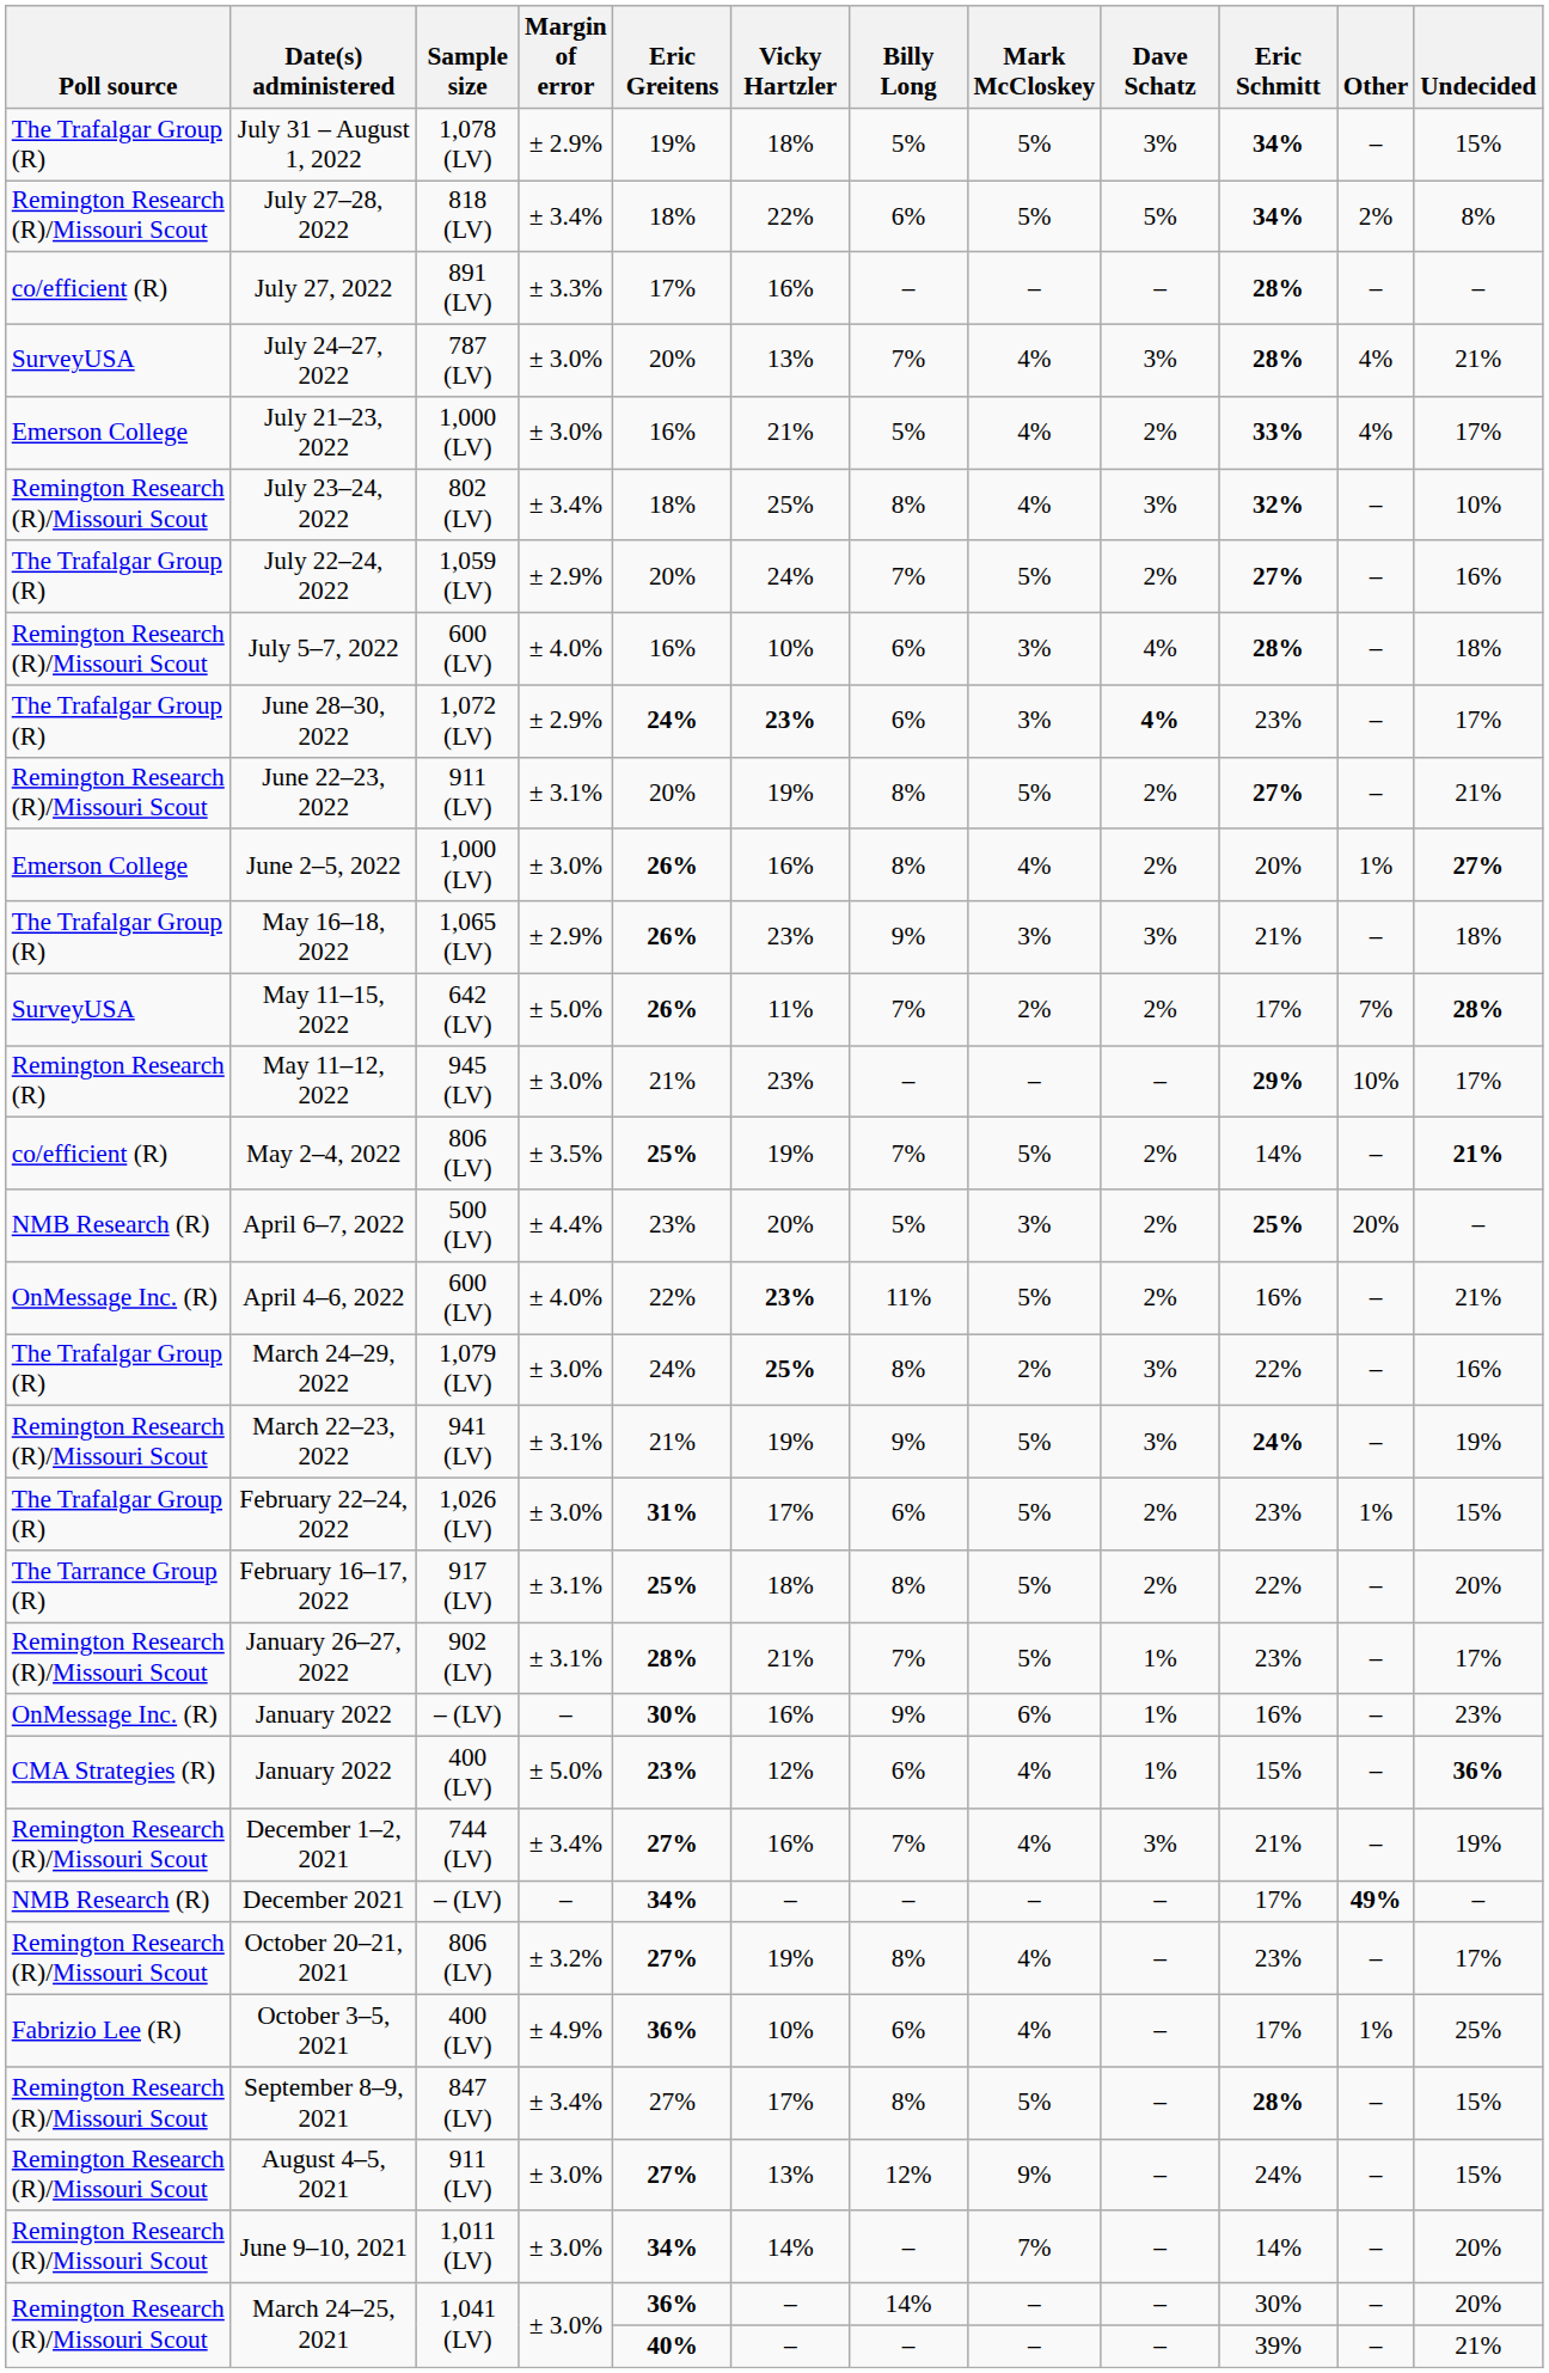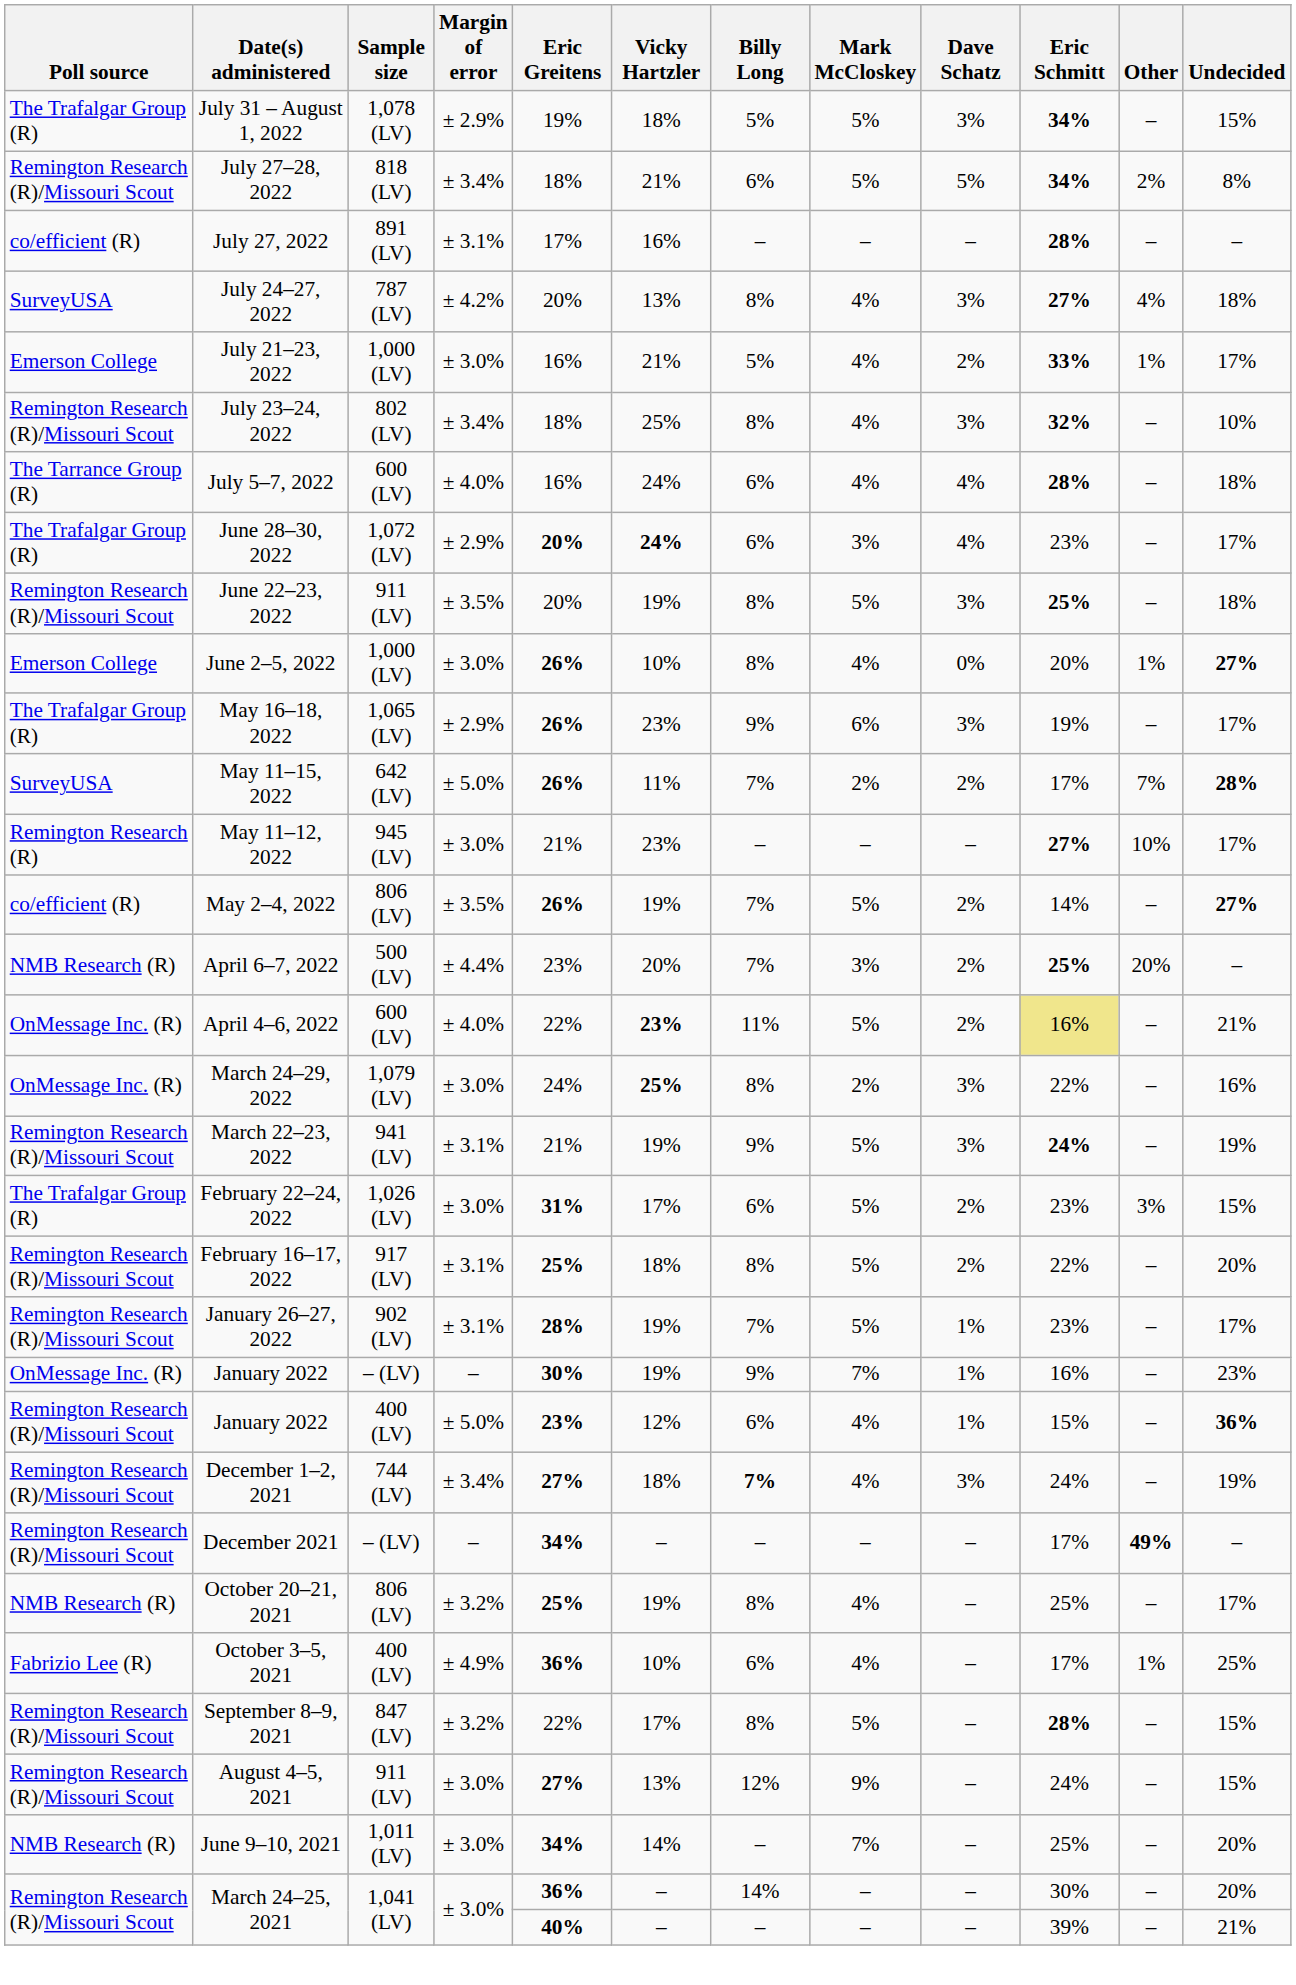 <table class="wikitable" style="font-size:90%;text-align:center;">
 <tr valign=bottom>
 <th>Poll source</th>
 <th>Date(s)<br>administered</th>
 <th>Sample<br>size</th>
 <th>Margin<br>of error</th>
 <th style="width:60px;">Eric<br>Greitens</th>
 <th style="width:60px;">Vicky<br>Hartzler</th>
 <th style="width:60px;">Billy<br>Long</th>
 <th style="width:60px;">Mark<br>McCloskey</th>
 <th style="width:60px;">Dave<br>Schatz</th>
 <th style="width:60px;">Eric<br>Schmitt</th>
 <th>Other</th>
 <th>Undecided</th>
 </tr>
 <tr>
 <td style="text-align:left;"><a href='#'>The Trafalgar Group</a> (R)</td>
 <td>July 31 – August 1, 2022</td>
 <td>1,078 (LV)</td>
 <td>± 2.9%</td>
 <td>19%</td>
 <td>18%</td>
 <td>5%</td>
 <td>5%</td>
 <td>3%</td>
 <td><strong>34%</strong></td>
 <td>–</td>
 <td>15%</td>
 </tr>
 <tr>
 <td style="text-align:left;"><a href='#'>Remington Research</a> (R)/<a href='#'>Missouri Scout</a></td>
 <td>July 27–28, 2022</td>
 <td>818 (LV)</td>
 <td>± 3.4%</td>
 <td>18%</td>
-<td>22%</td>
+<td>21%</td>
 <td>6%</td>
 <td>5%</td>
 <td>5%</td>
 <td><strong>34%</strong></td>
 <td>2%</td>
 <td>8%</td>
 </tr>
 <tr>
 <td style="text-align:left;"><a href='#'>co/efficient</a> (R)</td>
 <td>July 27, 2022</td>
 <td>891 (LV)</td>
-<td>± 3.3%</td>
+<td>± 3.1%</td>
 <td>17%</td>
 <td>16%</td>
 <td>–</td>
 <td>–</td>
 <td>–</td>
 <td><strong>28%</strong></td>
 <td>–</td>
 <td>–</td>
 </tr>
 <tr>
 <td style="text-align:left;"><a href='#'>SurveyUSA</a></td>
 <td>July 24–27, 2022</td>
 <td>787 (LV)</td>
-<td>± 3.0%</td>
+<td>± 4.2%</td>
 <td>20%</td>
 <td>13%</td>
-<td>7%</td>
+<td>8%</td>
 <td>4%</td>
 <td>3%</td>
-<td><strong>28%</strong></td>
+<td><strong>27%</strong></td>
 <td>4%</td>
-<td>21%</td>
+<td>18%</td>
 </tr>
 <tr>
 <td style="text-align:left;"><a href='#'>Emerson College</a></td>
 <td>July 21–23, 2022</td>
 <td>1,000 (LV)</td>
 <td>± 3.0%</td>
 <td>16%</td>
 <td>21%</td>
 <td>5%</td>
 <td>4%</td>
 <td>2%</td>
 <td><strong>33%</strong></td>
-<td>4%</td>
+<td>1%</td>
 <td>17%</td>
 </tr>
 <tr>
 <td style="text-align:left;"><a href='#'>Remington Research</a> (R)/<a href='#'>Missouri Scout</a></td>
 <td>July 23–24, 2022</td>
 <td>802 (LV)</td>
 <td>± 3.4%</td>
 <td>18%</td>
 <td>25%</td>
 <td>8%</td>
 <td>4%</td>
 <td>3%</td>
 <td><strong>32%</strong></td>
 <td>–</td>
 <td>10%</td>
 </tr>
 <tr>
-<td style="text-align:left;"><a href='#'>The Trafalgar Group</a> (R)</td>
-<td>July 22–24, 2022</td>
-<td>1,059 (LV)</td>
-<td>± 2.9%</td>
-<td>20%</td>
-<td>24%</td>
-<td>7%</td>
-<td>5%</td>
-<td>2%</td>
-<td><strong>27%</strong></td>
-<td>–</td>
-<td>16%</td>
-</tr>
-<tr>
-<td style="text-align:left;"><a href='#'>Remington Research</a> (R)/<a href='#'>Missouri Scout</a></td>
+<td style="text-align:left;"><a href='#'>The Tarrance Group</a> (R)</td>
 <td>July 5–7, 2022</td>
 <td>600 (LV)</td>
 <td>± 4.0%</td>
 <td>16%</td>
-<td>10%</td>
+<td>24%</td>
 <td>6%</td>
-<td>3%</td>
+<td>4%</td>
 <td>4%</td>
 <td><strong>28%</strong></td>
 <td>–</td>
 <td>18%</td>
 </tr>
 <tr>
 <td style="text-align:left;"><a href='#'>The Trafalgar Group</a> (R)</td>
 <td>June 28–30, 2022</td>
 <td>1,072 (LV)</td>
 <td>± 2.9%</td>
+<td><strong>20%</strong></td>
 <td><strong>24%</strong></td>
-<td><strong>23%</strong></td>
 <td>6%</td>
 <td>3%</td>
-<td><strong>4%</strong></td>
+<td>4%</td>
 <td>23%</td>
 <td>–</td>
 <td>17%</td>
 </tr>
 <tr>
 <td style="text-align:left;"><a href='#'>Remington Research</a> (R)/<a href='#'>Missouri Scout</a></td>
 <td>June 22–23, 2022</td>
 <td>911 (LV)</td>
-<td>± 3.1%</td>
+<td>± 3.5%</td>
 <td>20%</td>
 <td>19%</td>
 <td>8%</td>
 <td>5%</td>
-<td>2%</td>
-<td><strong>27%</strong></td>
+<td>3%</td>
+<td><strong>25%</strong></td>
 <td>–</td>
-<td>21%</td>
+<td>18%</td>
 </tr>
 <tr>
 <td style="text-align:left;"><a href='#'>Emerson College</a></td>
 <td>June 2–5, 2022</td>
 <td>1,000 (LV)</td>
 <td>± 3.0%</td>
 <td><strong>26%</strong></td>
-<td>16%</td>
+<td>10%</td>
 <td>8%</td>
 <td>4%</td>
-<td>2%</td>
+<td>0%</td>
 <td>20%</td>
 <td>1%</td>
 <td><strong>27%</strong></td>
 </tr>
 <tr>
 <td style="text-align:left;"><a href='#'>The Trafalgar Group</a> (R)</td>
 <td>May 16–18, 2022</td>
 <td>1,065 (LV)</td>
 <td>± 2.9%</td>
 <td><strong>26%</strong></td>
 <td>23%</td>
 <td>9%</td>
+<td>6%</td>
 <td>3%</td>
-<td>3%</td>
-<td>21%</td>
+<td>19%</td>
 <td>–</td>
-<td>18%</td>
+<td>17%</td>
 </tr>
 <tr>
 <td style="text-align:left;"><a href='#'>SurveyUSA</a></td>
 <td>May 11–15, 2022</td>
 <td>642 (LV)</td>
 <td>± 5.0%</td>
 <td><strong>26%</strong></td>
 <td>11%</td>
 <td>7%</td>
 <td>2%</td>
 <td>2%</td>
 <td>17%</td>
 <td>7%</td>
 <td><strong>28%</strong></td>
 </tr>
 <tr>
 <td style="text-align:left;"><a href='#'>Remington Research</a> (R)</td>
 <td>May 11–12, 2022</td>
 <td>945 (LV)</td>
 <td>± 3.0%</td>
 <td>21%</td>
 <td>23%</td>
 <td>–</td>
 <td>–</td>
 <td>–</td>
-<td><strong>29%</strong></td>
+<td><strong>27%</strong></td>
 <td>10%</td>
 <td>17%</td>
 </tr>
 <tr>
 <td style="text-align:left;"><a href='#'>co/efficient</a> (R)</td>
 <td>May 2–4, 2022</td>
 <td>806 (LV)</td>
 <td>± 3.5%</td>
-<td><strong>25%</strong></td>
+<td><strong>26%</strong></td>
 <td>19%</td>
 <td>7%</td>
 <td>5%</td>
 <td>2%</td>
 <td>14%</td>
 <td>–</td>
-<td><strong>21%</strong></td>
+<td><strong>27%</strong></td>
 </tr>
 <tr>
 <td style="text-align:left;"><a href='#'>NMB Research</a> (R)</td>
 <td>April 6–7, 2022</td>
 <td>500 (LV)</td>
 <td>± 4.4%</td>
 <td>23%</td>
 <td>20%</td>
-<td>5%</td>
+<td>7%</td>
 <td>3%</td>
 <td>2%</td>
 <td><strong>25%</strong></td>
 <td>20%</td>
 <td>–</td>
 </tr>
 <tr>
 <td style="text-align:left;"><a href='#'>OnMessage Inc.</a> (R)</td>
 <td>April 4–6, 2022</td>
 <td>600 (LV)</td>
 <td>± 4.0%</td>
 <td>22%</td>
 <td><strong>23%</strong></td>
 <td>11%</td>
 <td>5%</td>
 <td>2%</td>
-<td>16%</td>
+<td style="background: khaki;">16%</td>
 <td>–</td>
 <td>21%</td>
 </tr>
 <tr>
-<td style="text-align:left;"><a href='#'>The Trafalgar Group</a> (R)</td>
+<td style="text-align:left;"><a href='#'>OnMessage Inc.</a> (R)</td>
 <td>March 24–29, 2022</td>
 <td>1,079 (LV)</td>
 <td>± 3.0%</td>
 <td>24%</td>
 <td><strong>25%</strong></td>
 <td>8%</td>
 <td>2%</td>
 <td>3%</td>
 <td>22%</td>
 <td>–</td>
 <td>16%</td>
 </tr>
 <tr>
 <td style="text-align:left;"><a href='#'>Remington Research</a> (R)/<a href='#'>Missouri Scout</a></td>
 <td>March 22–23, 2022</td>
 <td>941 (LV)</td>
 <td>± 3.1%</td>
 <td>21%</td>
 <td>19%</td>
 <td>9%</td>
 <td>5%</td>
 <td>3%</td>
 <td><strong>24%</strong></td>
 <td>–</td>
 <td>19%</td>
 </tr>
 <tr>
 <td style="text-align:left;"><a href='#'>The Trafalgar Group</a> (R)</td>
 <td>February 22–24, 2022</td>
 <td>1,026 (LV)</td>
 <td>± 3.0%</td>
 <td><strong>31%</strong></td>
 <td>17%</td>
 <td>6%</td>
 <td>5%</td>
 <td>2%</td>
 <td>23%</td>
-<td>1%</td>
+<td>3%</td>
 <td>15%</td>
 </tr>
 <tr>
-<td style="text-align:left;"><a href='#'>The Tarrance Group</a> (R)</td>
+<td style="text-align:left;"><a href='#'>Remington Research</a> (R)/<a href='#'>Missouri Scout</a></td>
 <td>February 16–17, 2022</td>
 <td>917 (LV)</td>
 <td>± 3.1%</td>
 <td><strong>25%</strong></td>
 <td>18%</td>
 <td>8%</td>
 <td>5%</td>
 <td>2%</td>
 <td>22%</td>
 <td>–</td>
 <td>20%</td>
 </tr>
 <tr>
 <td style="text-align:left;"><a href='#'>Remington Research</a> (R)/<a href='#'>Missouri Scout</a></td>
 <td>January 26–27, 2022</td>
 <td>902 (LV)</td>
 <td>± 3.1%</td>
 <td><strong>28%</strong></td>
-<td>21%</td>
+<td>19%</td>
 <td>7%</td>
 <td>5%</td>
 <td>1%</td>
 <td>23%</td>
 <td>–</td>
 <td>17%</td>
 </tr>
 <tr>
 <td style="text-align:left;"><a href='#'>OnMessage Inc.</a> (R)</td>
 <td>January 2022</td>
 <td>– (LV)</td>
 <td>–</td>
 <td><strong>30%</strong></td>
-<td>16%</td>
+<td>19%</td>
 <td>9%</td>
-<td>6%</td>
+<td>7%</td>
 <td>1%</td>
 <td>16%</td>
 <td>–</td>
 <td>23%</td>
 </tr>
 <tr>
-<td style="text-align:left;"><a href='#'>CMA Strategies</a> (R)</td>
+<td style="text-align:left;"><a href='#'>Remington Research</a> (R)/<a href='#'>Missouri Scout</a></td>
 <td>January 2022</td>
 <td>400 (LV)</td>
 <td>± 5.0%</td>
 <td><strong>23%</strong></td>
 <td>12%</td>
 <td>6%</td>
 <td>4%</td>
 <td>1%</td>
 <td>15%</td>
 <td>–</td>
 <td><strong>36%</strong></td>
 </tr>
 <tr>
 <td style="text-align:left;"><a href='#'>Remington Research</a> (R)/<a href='#'>Missouri Scout</a></td>
 <td>December 1–2, 2021</td>
 <td>744 (LV)</td>
 <td>± 3.4%</td>
 <td><strong>27%</strong></td>
-<td>16%</td>
-<td>7%</td>
+<td>18%</td>
+<td><strong>7%</strong></td>
 <td>4%</td>
 <td>3%</td>
-<td>21%</td>
+<td>24%</td>
 <td>–</td>
 <td>19%</td>
 </tr>
 <tr>
-<td style="text-align:left;"><a href='#'>NMB Research</a> (R)</td>
+<td style="text-align:left;"><a href='#'>Remington Research</a> (R)/<a href='#'>Missouri Scout</a></td>
 <td>December 2021</td>
 <td>– (LV)</td>
 <td>–</td>
 <td><strong>34%</strong></td>
 <td>–</td>
 <td>–</td>
 <td>–</td>
 <td>–</td>
 <td>17%</td>
 <td><strong>49%</strong></td>
 <td>–</td>
 </tr>
 <tr>
-<td style="text-align:left;"><a href='#'>Remington Research</a> (R)/<a href='#'>Missouri Scout</a></td>
+<td style="text-align:left;"><a href='#'>NMB Research</a> (R)</td>
 <td>October 20–21, 2021</td>
 <td>806 (LV)</td>
 <td>± 3.2%</td>
-<td><strong>27%</strong></td>
+<td><strong>25%</strong></td>
 <td>19%</td>
 <td>8%</td>
 <td>4%</td>
 <td>–</td>
-<td>23%</td>
+<td>25%</td>
 <td>–</td>
 <td>17%</td>
 </tr>
 <tr>
 <td style="text-align:left;"><a href='#'>Fabrizio Lee</a> (R)</td>
 <td>October 3–5, 2021</td>
 <td>400 (LV)</td>
 <td>± 4.9%</td>
 <td><strong>36%</strong></td>
 <td>10%</td>
 <td>6%</td>
 <td>4%</td>
 <td>–</td>
 <td>17%</td>
 <td>1%</td>
 <td>25%</td>
 </tr>
 <tr>
 <td style="text-align:left;"><a href='#'>Remington Research</a> (R)/<a href='#'>Missouri Scout</a></td>
 <td>September 8–9, 2021</td>
 <td>847 (LV)</td>
-<td>± 3.4%</td>
-<td>27%</td>
+<td>± 3.2%</td>
+<td>22%</td>
 <td>17%</td>
 <td>8%</td>
 <td>5%</td>
 <td>–</td>
 <td><strong>28%</strong></td>
 <td>–</td>
 <td>15%</td>
 </tr>
 <tr>
 <td style="text-align:left;"><a href='#'>Remington Research</a> (R)/<a href='#'>Missouri Scout</a></td>
 <td>August 4–5, 2021</td>
 <td>911 (LV)</td>
 <td>± 3.0%</td>
 <td><strong>27%</strong></td>
 <td>13%</td>
 <td>12%</td>
 <td>9%</td>
 <td>–</td>
 <td>24%</td>
 <td>–</td>
 <td>15%</td>
 </tr>
 <tr>
-<td style="text-align:left;"><a href='#'>Remington Research</a> (R)/<a href='#'>Missouri Scout</a></td>
+<td style="text-align:left;"><a href='#'>NMB Research</a> (R)</td>
 <td>June 9–10, 2021</td>
 <td>1,011 (LV)</td>
 <td>± 3.0%</td>
 <td><strong>34%</strong></td>
 <td>14%</td>
 <td>–</td>
 <td>7%</td>
 <td>–</td>
-<td>14%</td>
+<td>25%</td>
 <td>–</td>
 <td>20%</td>
 </tr>
 <tr>
 <td style="text-align:left;" rowspan="2"><a href='#'>Remington Research</a> (R)/<a href='#'>Missouri Scout</a></td>
 <td rowspan="2">March 24–25, 2021</td>
 <td rowspan="2">1,041 (LV)</td>
 <td rowspan="2">± 3.0%</td>
 <td><strong>36%</strong></td>
 <td>–</td>
 <td>14%</td>
 <td>–</td>
 <td>–</td>
 <td>30%</td>
 <td>–</td>
 <td>20%</td>
 </tr>
 <tr>
 <td><strong>40%</strong></td>
 <td>–</td>
 <td>–</td>
 <td>–</td>
 <td>–</td>
 <td>39%</td>
 <td>–</td>
 <td>21%</td>
 </tr>
 </table>
